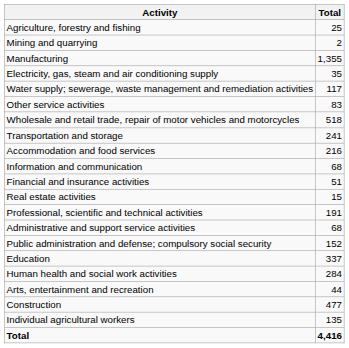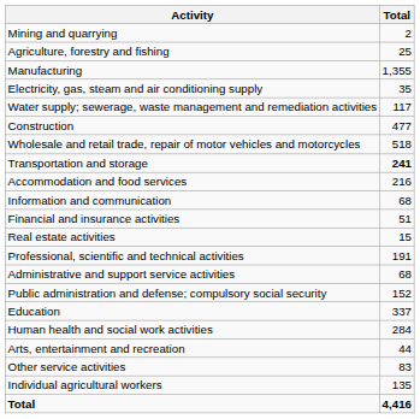 <table class="wikitable sortable" style="font-size:95%;">
 <tr>
 <th>Activity</th>
 <th>Total</th>
 </tr>
 <tr>
+<td>Mining and quarrying</td>
+<td align="right">2</td>
+</tr>
+<tr>
 <td>Agriculture, forestry and fishing</td>
 <td align="right">25</td>
-</tr>
-<tr>
-<td>Mining and quarrying</td>
-<td align="right">2</td>
 </tr>
 <tr>
 <td>Manufacturing</td>
 <td align="right">1,355</td>
 </tr>
 <tr>
 <td>Electricity, gas, steam and air conditioning supply</td>
 <td align="right">35</td>
 </tr>
 <tr>
 <td>Water supply; sewerage, waste management and remediation activities</td>
 <td align="right">117</td>
 </tr>
 <tr>
-<td>Other service activities</td>
-<td align="right">83</td>
+<td>Construction</td>
+<td align="right">477</td>
 </tr>
 <tr>
 <td>Wholesale and retail trade, repair of motor vehicles and motorcycles</td>
 <td align="right">518</td>
 </tr>
 <tr>
 <td>Transportation and storage</td>
-<td align="right">241</td>
+<td align="right"><strong>241</strong></td>
 </tr>
 <tr>
 <td>Accommodation and food services</td>
 <td align="right">216</td>
 </tr>
 <tr>
 <td>Information and communication</td>
 <td align="right">68</td>
 </tr>
 <tr>
 <td>Financial and insurance activities</td>
 <td align="right">51</td>
 </tr>
 <tr>
 <td>Real estate activities</td>
 <td align="right">15</td>
 </tr>
 <tr>
 <td>Professional, scientific and technical activities</td>
 <td align="right">191</td>
 </tr>
 <tr>
 <td>Administrative and support service activities</td>
 <td align="right">68</td>
 </tr>
 <tr>
 <td>Public administration and defense; compulsory social security</td>
 <td align="right">152</td>
 </tr>
 <tr>
 <td>Education</td>
 <td align="right">337</td>
 </tr>
 <tr>
 <td>Human health and social work activities</td>
 <td align="right">284</td>
 </tr>
 <tr>
 <td>Arts, entertainment and recreation</td>
 <td align="right">44</td>
 </tr>
 <tr>
-<td>Construction</td>
-<td align="right">477</td>
+<td>Other service activities</td>
+<td align="right">83</td>
 </tr>
 <tr>
 <td>Individual agricultural workers</td>
 <td align="right">135</td>
 </tr>
 <tr class="sortbottom">
 <td><strong>Total</strong></td>
 <td align="right"><strong>4,416</strong></td>
 </tr>
 </table>
